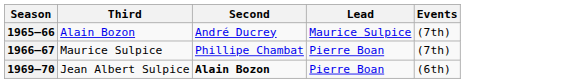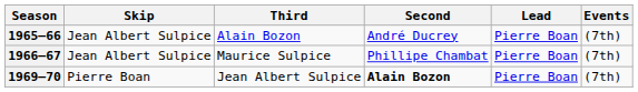 <table class="wikitable">
 <tr>
 <th scope="col">Season</th>
+<th scope="col">Skip</th>
 <th scope="col">Third</th>
 <th scope="col">Second</th>
 <th scope="col">Lead</th>
 <th scope="col">Events</th>
 </tr>
 <tr>
 <th scope="row">1965–66</th>
+<td>Jean Albert Sulpice</td>
 <td><a href='#'>Alain Bozon</a></td>
 <td><a href='#'>André Ducrey</a></td>
-<td><a href='#'>Maurice Sulpice</a></td>
+<td><a href='#'>Pierre Boan</a></td>
 <td> (7th)</td>
 </tr>
 <tr>
 <th scope="row">1966–67</th>
+<td>Jean Albert Sulpice</td>
 <td>Maurice Sulpice</td>
 <td><a href='#'>Phillipe Chambat</a></td>
 <td><a href='#'>Pierre Boan</a></td>
 <td> (7th)</td>
 </tr>
 <tr>
 <th scope="row">1969–70</th>
+<td>Pierre Boan</td>
 <td>Jean Albert Sulpice</td>
 <td><strong>Alain Bozon</strong></td>
 <td><a href='#'>Pierre Boan</a></td>
-<td> (6th)</td>
+<td> (7th)</td>
 </tr>
 </table>
